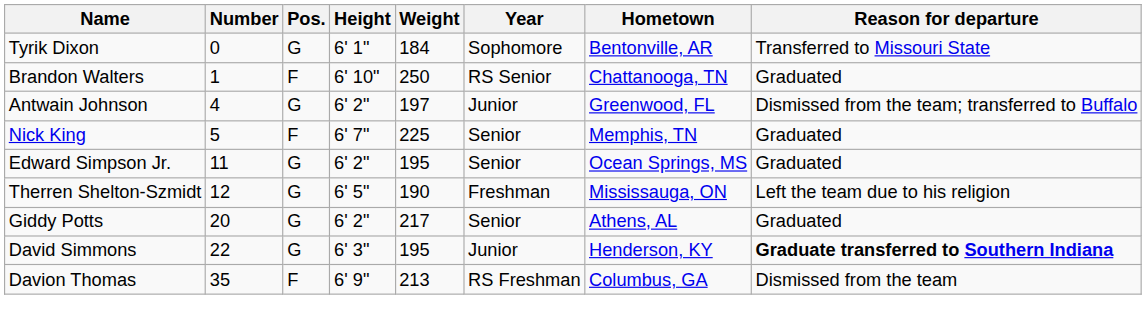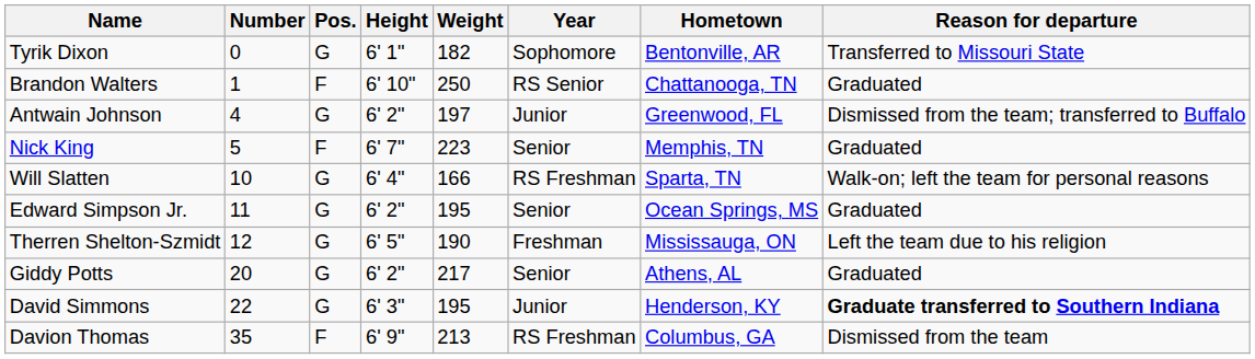 <table class="wikitable sortable" border="1">
 <tr>
 <th>Name</th>
 <th>Number</th>
 <th>Pos.</th>
 <th>Height</th>
 <th>Weight</th>
 <th>Year</th>
 <th>Hometown</th>
 <th class="unsortable">Reason for departure</th>
 </tr>
 <tr>
 <td>Tyrik Dixon</td>
 <td>0</td>
 <td>G</td>
 <td>6' 1"</td>
-<td>184</td>
+<td>182</td>
 <td>Sophomore</td>
 <td><a href='#'>Bentonville, AR</a></td>
 <td>Transferred to <a href='#'>Missouri State</a></td>
 </tr>
 <tr>
 <td>Brandon Walters</td>
 <td>1</td>
 <td>F</td>
 <td>6' 10"</td>
 <td>250</td>
 <td>RS Senior</td>
 <td><a href='#'>Chattanooga, TN</a></td>
 <td>Graduated</td>
 </tr>
 <tr>
 <td>Antwain Johnson</td>
 <td>4</td>
 <td>G</td>
 <td>6' 2"</td>
 <td>197</td>
 <td>Junior</td>
 <td><a href='#'>Greenwood, FL</a></td>
 <td>Dismissed from the team; transferred to <a href='#'>Buffalo</a></td>
 </tr>
 <tr>
 <td><a href='#'>Nick King</a></td>
 <td>5</td>
 <td>F</td>
 <td>6' 7"</td>
-<td>225</td>
+<td>223</td>
 <td>Senior</td>
 <td><a href='#'>Memphis, TN</a></td>
 <td>Graduated</td>
+</tr>
+<tr>
+<td>Will Slatten</td>
+<td>10</td>
+<td>G</td>
+<td>6' 4"</td>
+<td>166</td>
+<td>RS Freshman</td>
+<td><a href='#'>Sparta, TN</a></td>
+<td>Walk-on; left the team for personal reasons</td>
 </tr>
 <tr>
 <td>Edward Simpson Jr.</td>
 <td>11</td>
 <td>G</td>
 <td>6' 2"</td>
 <td>195</td>
 <td>Senior</td>
 <td><a href='#'>Ocean Springs, MS</a></td>
 <td>Graduated</td>
 </tr>
 <tr>
 <td>Therren Shelton-Szmidt</td>
 <td>12</td>
 <td>G</td>
 <td>6' 5"</td>
 <td>190</td>
 <td>Freshman</td>
 <td><a href='#'>Mississauga, ON</a></td>
 <td>Left the team due to his religion</td>
 </tr>
 <tr>
 <td>Giddy Potts</td>
 <td>20</td>
 <td>G</td>
 <td>6' 2"</td>
 <td>217</td>
 <td>Senior</td>
 <td><a href='#'>Athens, AL</a></td>
 <td>Graduated</td>
 </tr>
 <tr>
 <td>David Simmons</td>
 <td>22</td>
 <td>G</td>
 <td>6' 3"</td>
 <td>195</td>
 <td>Junior</td>
 <td><a href='#'>Henderson, KY</a></td>
 <td><strong>Graduate transferred to <a href='#'>Southern Indiana</a></strong></td>
 </tr>
 <tr>
 <td>Davion Thomas</td>
 <td>35</td>
 <td>F</td>
 <td>6' 9"</td>
 <td>213</td>
 <td>RS Freshman</td>
 <td><a href='#'>Columbus, GA</a></td>
 <td>Dismissed from the team</td>
 </tr>
 </table>
